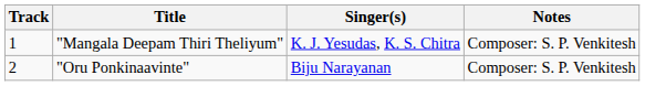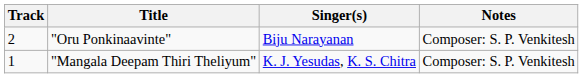 <table class="wikitable">
 <tr>
 <th>Track</th>
 <th>Title</th>
 <th>Singer(s)</th>
 <th>Notes</th>
 </tr>
 <tr>
+<td>2</td>
+<td>"Oru Ponkinaavinte"</td>
+<td><a href='#'>Biju Narayanan</a></td>
+<td>Composer: S. P. Venkitesh</td>
+</tr>
+<tr>
 <td>1</td>
 <td>"Mangala Deepam Thiri Theliyum"</td>
 <td><a href='#'>K. J. Yesudas</a>, <a href='#'>K. S. Chitra</a></td>
 <td>Composer: S. P. Venkitesh</td>
 </tr>
-<tr>
-<td>2</td>
-<td>"Oru Ponkinaavinte"</td>
-<td><a href='#'>Biju Narayanan</a></td>
-<td>Composer: S. P. Venkitesh</td>
-</tr>
 </table>
